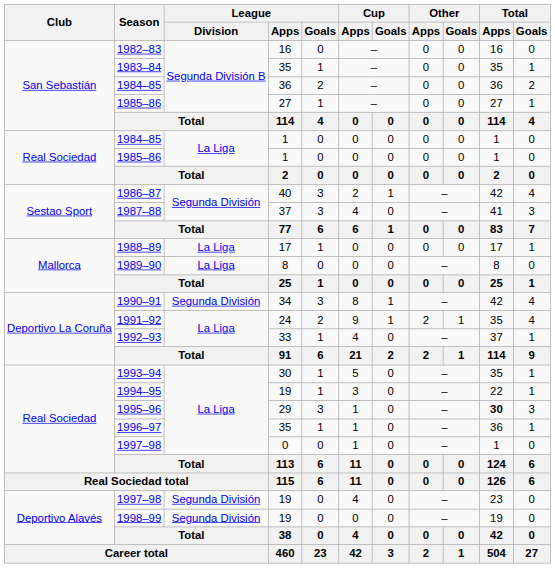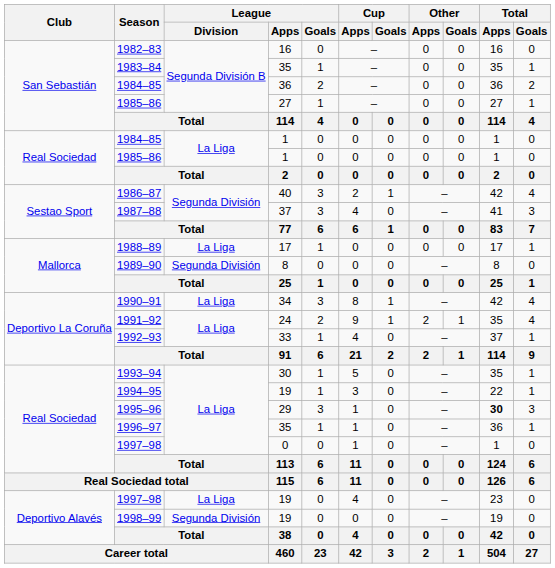 <table class="wikitable" style="text-align: center;">
 <tr>
 <th rowspan="2">Club</th>
 <th rowspan="2">Season</th>
 <th colspan="3">League</th>
 <th colspan="2">Cup</th>
 <th colspan="2">Other</th>
 <th colspan="2">Total</th>
 </tr>
 <tr>
 <th>Division</th>
 <th>Apps</th>
 <th>Goals</th>
 <th>Apps</th>
 <th>Goals</th>
 <th>Apps</th>
 <th>Goals</th>
 <th>Apps</th>
 <th>Goals</th>
 </tr>
 <tr>
 <td rowspan="5" valign="center"><a href='#'>San Sebastián</a></td>
 <td><a href='#'>1982–83</a></td>
 <td rowspan="4"><a href='#'>Segunda División B</a></td>
 <td>16</td>
 <td>0</td>
 <td colspan="2">–</td>
 <td>0</td>
 <td>0</td>
 <td>16</td>
 <td>0</td>
 </tr>
 <tr>
 <td><a href='#'>1983–84</a></td>
 <td>35</td>
 <td>1</td>
 <td colspan="2">–</td>
 <td>0</td>
 <td>0</td>
 <td>35</td>
 <td>1</td>
 </tr>
 <tr>
 <td><a href='#'>1984–85</a></td>
 <td>36</td>
 <td>2</td>
 <td colspan="2">–</td>
 <td>0</td>
 <td>0</td>
 <td>36</td>
 <td>2</td>
 </tr>
 <tr>
 <td><a href='#'>1985–86</a></td>
 <td>27</td>
 <td>1</td>
 <td colspan="2">–</td>
 <td>0</td>
 <td>0</td>
 <td>27</td>
 <td>1</td>
 </tr>
 <tr>
 <th colspan="2">Total</th>
 <th>114</th>
 <th>4</th>
 <th>0</th>
 <th>0</th>
 <th>0</th>
 <th>0</th>
 <th>114</th>
 <th>4</th>
 </tr>
 <tr>
 <td rowspan="3" valign="center"><a href='#'>Real Sociedad</a></td>
 <td><a href='#'>1984–85</a></td>
 <td rowspan="2"><a href='#'>La Liga</a></td>
 <td>1</td>
 <td>0</td>
 <td>0</td>
 <td>0</td>
 <td>0</td>
 <td>0</td>
 <td>1</td>
 <td>0</td>
 </tr>
 <tr>
 <td><a href='#'>1985–86</a></td>
 <td>1</td>
 <td>0</td>
 <td>0</td>
 <td>0</td>
 <td>0</td>
 <td>0</td>
 <td>1</td>
 <td>0</td>
 </tr>
 <tr>
 <th colspan="2">Total</th>
 <th>2</th>
 <th>0</th>
 <th>0</th>
 <th>0</th>
 <th>0</th>
 <th>0</th>
 <th>2</th>
 <th>0</th>
 </tr>
 <tr>
 <td rowspan="3" valign="center"><a href='#'>Sestao Sport</a></td>
 <td><a href='#'>1986–87</a></td>
 <td rowspan="2"><a href='#'>Segunda División</a></td>
 <td>40</td>
 <td>3</td>
 <td>2</td>
 <td>1</td>
 <td colspan="2">–</td>
 <td>42</td>
 <td>4</td>
 </tr>
 <tr>
 <td><a href='#'>1987–88</a></td>
 <td>37</td>
 <td>3</td>
 <td>4</td>
 <td>0</td>
 <td colspan="2">–</td>
 <td>41</td>
 <td>3</td>
 </tr>
 <tr>
 <th colspan="2">Total</th>
 <th>77</th>
 <th>6</th>
 <th>6</th>
 <th>1</th>
 <th>0</th>
 <th>0</th>
 <th>83</th>
 <th>7</th>
 </tr>
 <tr>
 <td rowspan="3" valign="center"><a href='#'>Mallorca</a></td>
 <td><a href='#'>1988–89</a></td>
 <td><a href='#'>La Liga</a></td>
 <td>17</td>
 <td>1</td>
 <td>0</td>
 <td>0</td>
 <td>0</td>
 <td>0</td>
 <td>17</td>
 <td>1</td>
 </tr>
 <tr>
 <td><a href='#'>1989–90</a></td>
-<td><a href='#'>La Liga</a></td>
+<td><a href='#'>Segunda División</a></td>
 <td>8</td>
 <td>0</td>
 <td>0</td>
 <td>0</td>
 <td colspan="2">–</td>
 <td>8</td>
 <td>0</td>
 </tr>
 <tr>
 <th colspan="2">Total</th>
 <th>25</th>
 <th>1</th>
 <th>0</th>
 <th>0</th>
 <th>0</th>
 <th>0</th>
 <th>25</th>
 <th>1</th>
 </tr>
 <tr>
 <td rowspan="4" valign="center"><a href='#'>Deportivo La Coruña</a></td>
 <td><a href='#'>1990–91</a></td>
-<td><a href='#'>Segunda División</a></td>
+<td><a href='#'>La Liga</a></td>
 <td>34</td>
 <td>3</td>
 <td>8</td>
 <td>1</td>
 <td colspan="2">–</td>
 <td>42</td>
 <td>4</td>
 </tr>
 <tr>
 <td><a href='#'>1991–92</a></td>
 <td rowspan="2"><a href='#'>La Liga</a></td>
 <td>24</td>
 <td>2</td>
 <td>9</td>
 <td>1</td>
 <td>2</td>
 <td>1</td>
 <td>35</td>
 <td>4</td>
 </tr>
 <tr>
 <td><a href='#'>1992–93</a></td>
 <td>33</td>
 <td>1</td>
 <td>4</td>
 <td>0</td>
 <td colspan="2">–</td>
 <td>37</td>
 <td>1</td>
 </tr>
 <tr>
 <th colspan="2">Total</th>
 <th>91</th>
 <th>6</th>
 <th>21</th>
 <th>2</th>
 <th>2</th>
 <th>1</th>
 <th>114</th>
 <th>9</th>
 </tr>
 <tr>
 <td rowspan="6" valign="center"><a href='#'>Real Sociedad</a></td>
 <td><a href='#'>1993–94</a></td>
 <td rowspan="5"><a href='#'>La Liga</a></td>
 <td>30</td>
 <td>1</td>
 <td>5</td>
 <td>0</td>
 <td colspan="2">–</td>
 <td>35</td>
 <td>1</td>
 </tr>
 <tr>
 <td><a href='#'>1994–95</a></td>
 <td>19</td>
 <td>1</td>
 <td>3</td>
 <td>0</td>
 <td colspan="2">–</td>
 <td>22</td>
 <td>1</td>
 </tr>
 <tr>
 <td><a href='#'>1995–96</a></td>
 <td>29</td>
 <td>3</td>
 <td>1</td>
 <td>0</td>
 <td colspan="2">–</td>
 <td><strong>30</strong></td>
 <td>3</td>
 </tr>
 <tr>
 <td><a href='#'>1996–97</a></td>
 <td>35</td>
 <td>1</td>
 <td>1</td>
 <td>0</td>
 <td colspan="2">–</td>
 <td>36</td>
 <td>1</td>
 </tr>
 <tr>
 <td><a href='#'>1997–98</a></td>
 <td>0</td>
 <td>0</td>
 <td>1</td>
 <td>0</td>
 <td colspan="2">–</td>
 <td>1</td>
 <td>0</td>
 </tr>
 <tr>
 <th colspan="2">Total</th>
 <th>113</th>
 <th>6</th>
 <th>11</th>
 <th>0</th>
 <th>0</th>
 <th>0</th>
 <th>124</th>
 <th>6</th>
 </tr>
 <tr>
 <th colspan="3">Real Sociedad total</th>
 <th>115</th>
 <th>6</th>
 <th>11</th>
 <th>0</th>
 <th>0</th>
 <th>0</th>
 <th>126</th>
 <th>6</th>
 </tr>
 <tr>
 <td rowspan="3" valign="center"><a href='#'>Deportivo Alavés</a></td>
 <td><a href='#'>1997–98</a></td>
-<td><a href='#'>Segunda División</a></td>
+<td><a href='#'>La Liga</a></td>
 <td>19</td>
 <td>0</td>
 <td>4</td>
 <td>0</td>
 <td colspan="2">–</td>
 <td>23</td>
 <td>0</td>
 </tr>
 <tr>
 <td><a href='#'>1998–99</a></td>
 <td><a href='#'>Segunda División</a></td>
 <td>19</td>
 <td>0</td>
 <td>0</td>
 <td>0</td>
 <td colspan="2">–</td>
 <td>19</td>
 <td>0</td>
 </tr>
 <tr>
 <th colspan="2">Total</th>
 <th>38</th>
 <th>0</th>
 <th>4</th>
 <th>0</th>
 <th>0</th>
 <th>0</th>
 <th>42</th>
 <th>0</th>
 </tr>
 <tr>
 <th colspan="3">Career total</th>
 <th>460</th>
 <th>23</th>
 <th>42</th>
 <th>3</th>
 <th>2</th>
 <th>1</th>
 <th>504</th>
 <th>27</th>
 </tr>
 </table>
